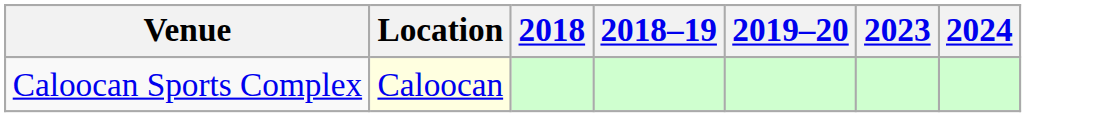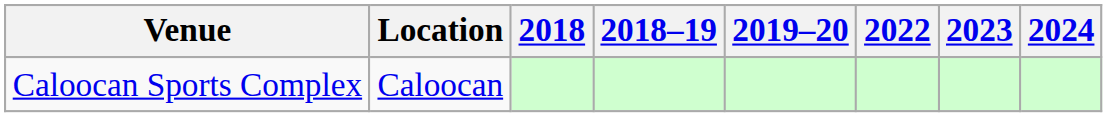 <table class="wikitable sortable" style="text-align:center">
 <tr>
 <th>Venue</th>
 <th>Location</th>
 <th><a href='#'>2018</a></th>
 <th><a href='#'>2018–19</a></th>
 <th><a href='#'>2019–20</a></th>
+<th><a href='#'>2022</a></th>
 <th><a href='#'>2023</a></th>
 <th><a href='#'>2024</a></th>
 </tr>
 <tr>
 <td align=left><a href='#'>Caloocan Sports Complex</a></td>
-<td align=left style="background: lightyellow;"><a href='#'>Caloocan</a></td>
+<td align=left><a href='#'>Caloocan</a></td>
+<td bgcolor="CFFFCF"></td>
 <td bgcolor="CFFFCF"></td>
 <td bgcolor="CFFFCF"></td>
 <td bgcolor="CFFFCF"></td>
 <td bgcolor="CFFFCF"></td>
 <td bgcolor="CFFFCF"></td>
 </tr>
 </table>
